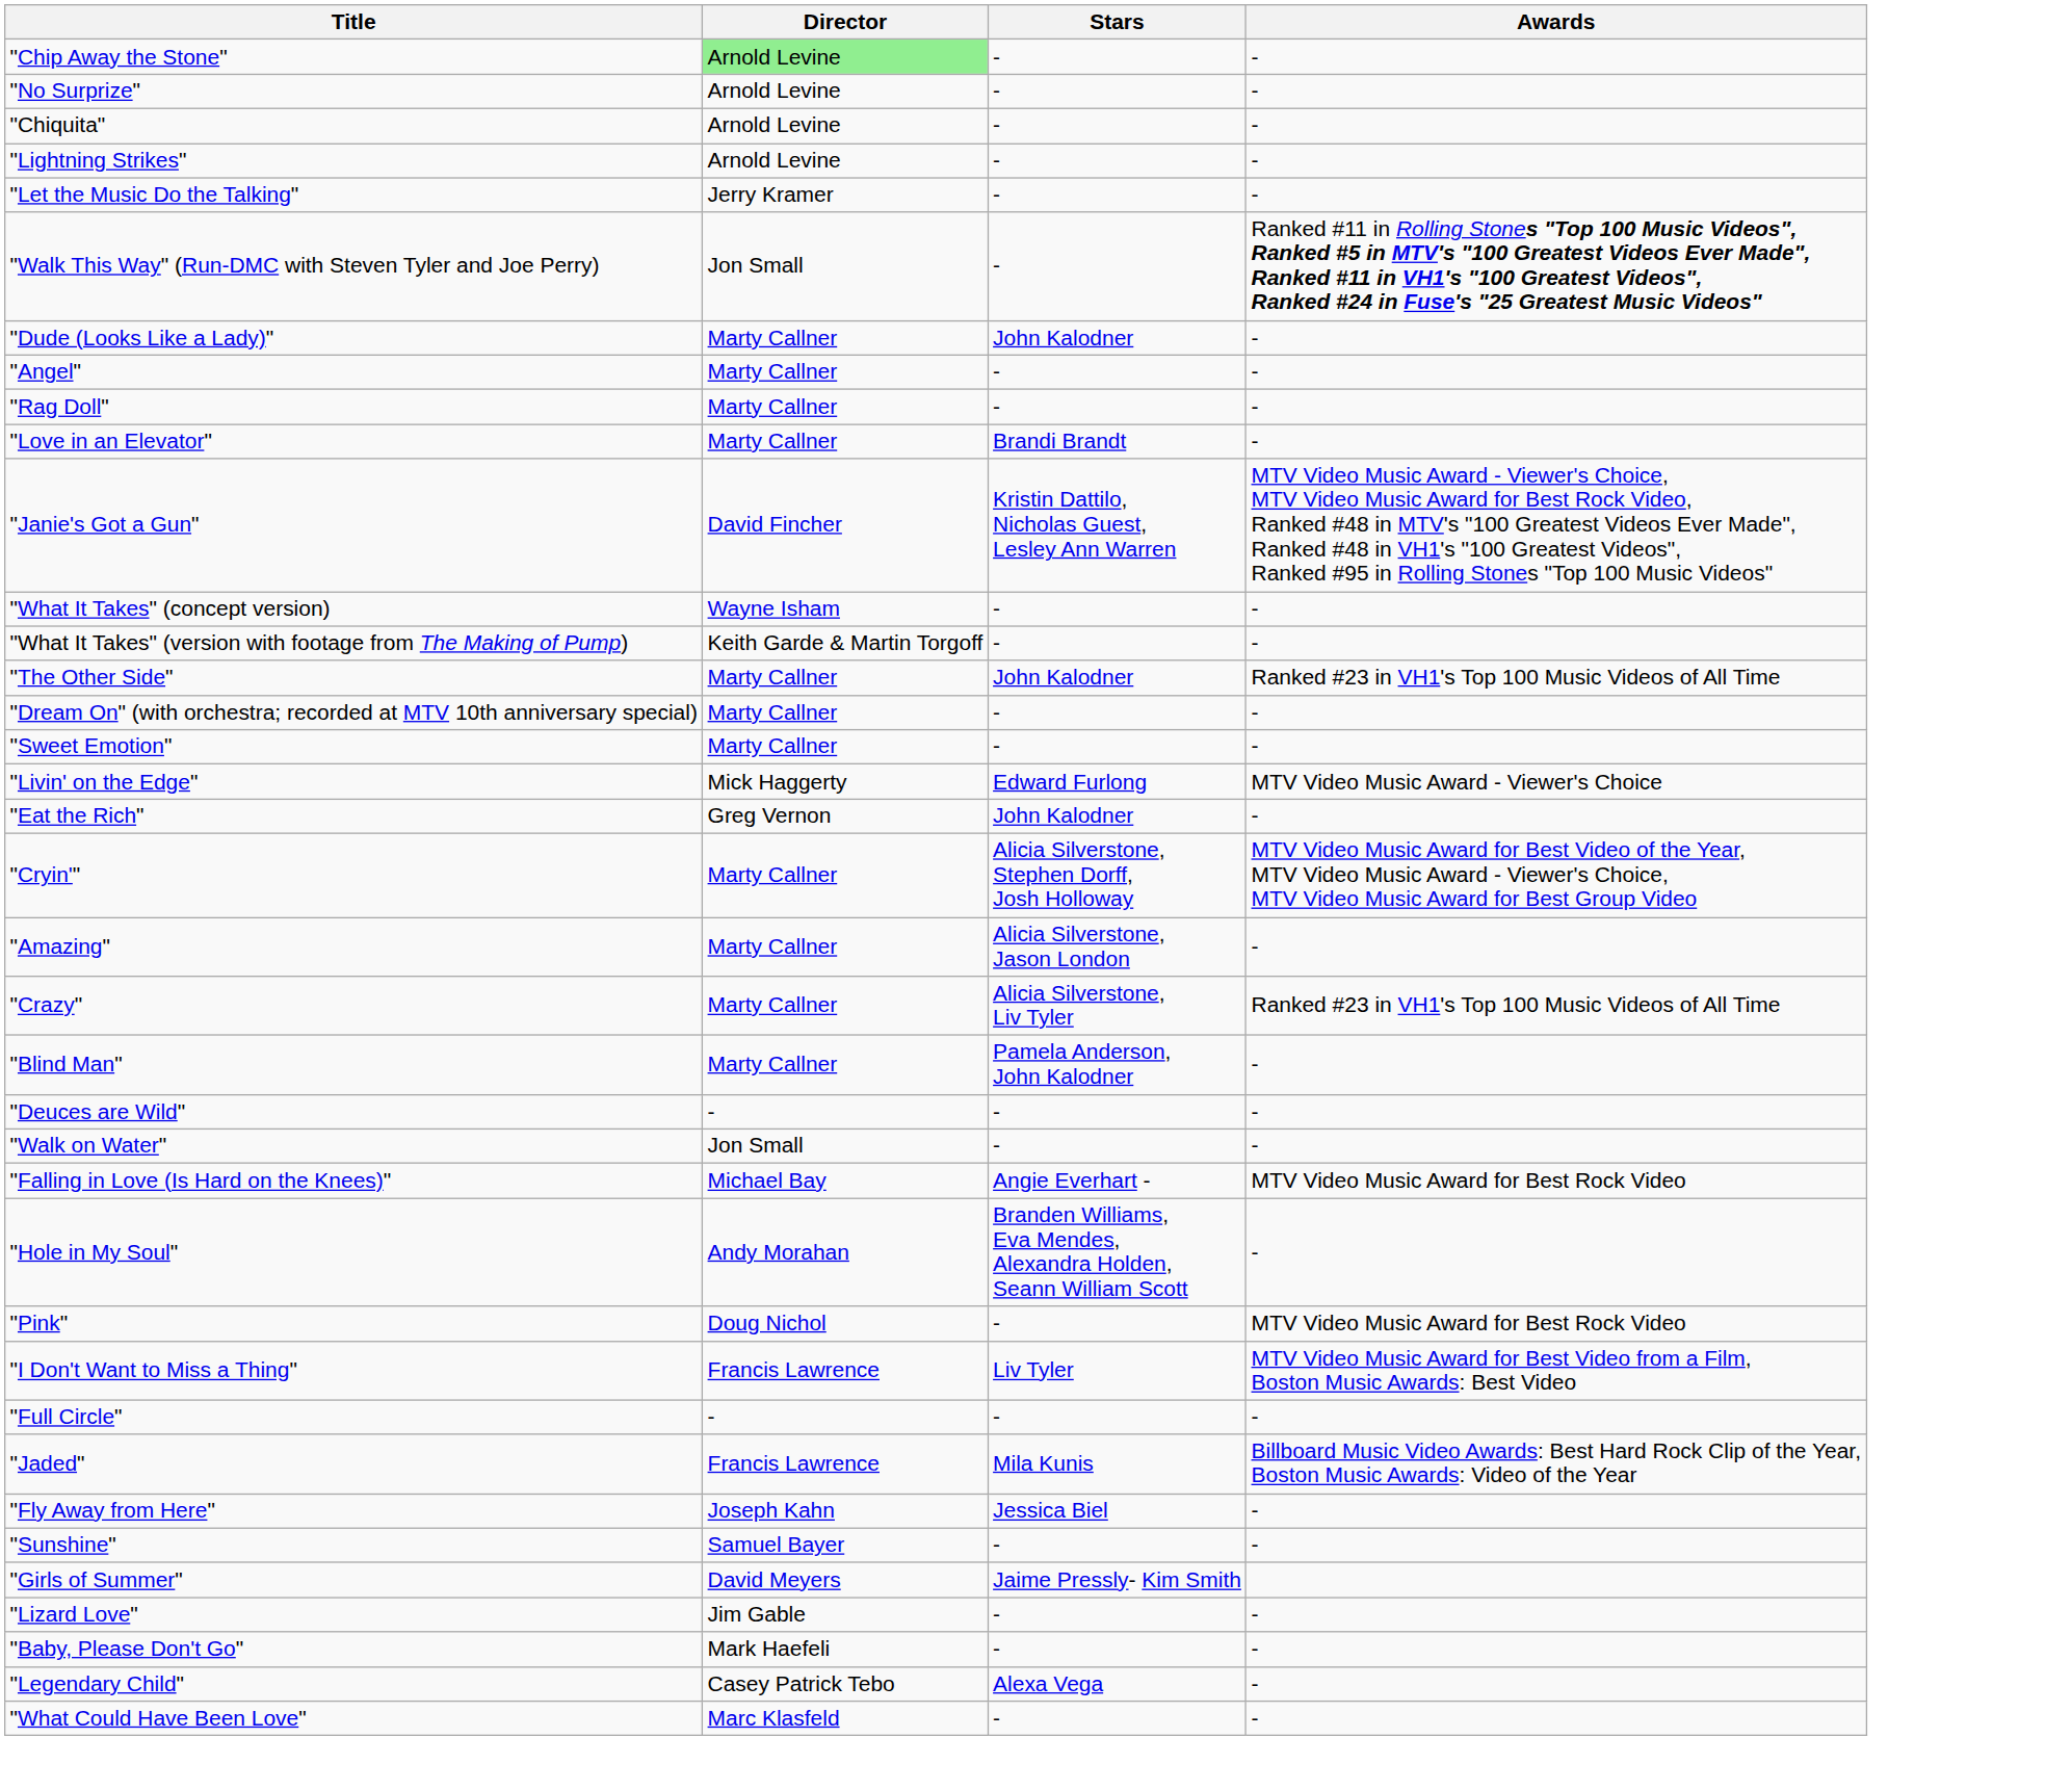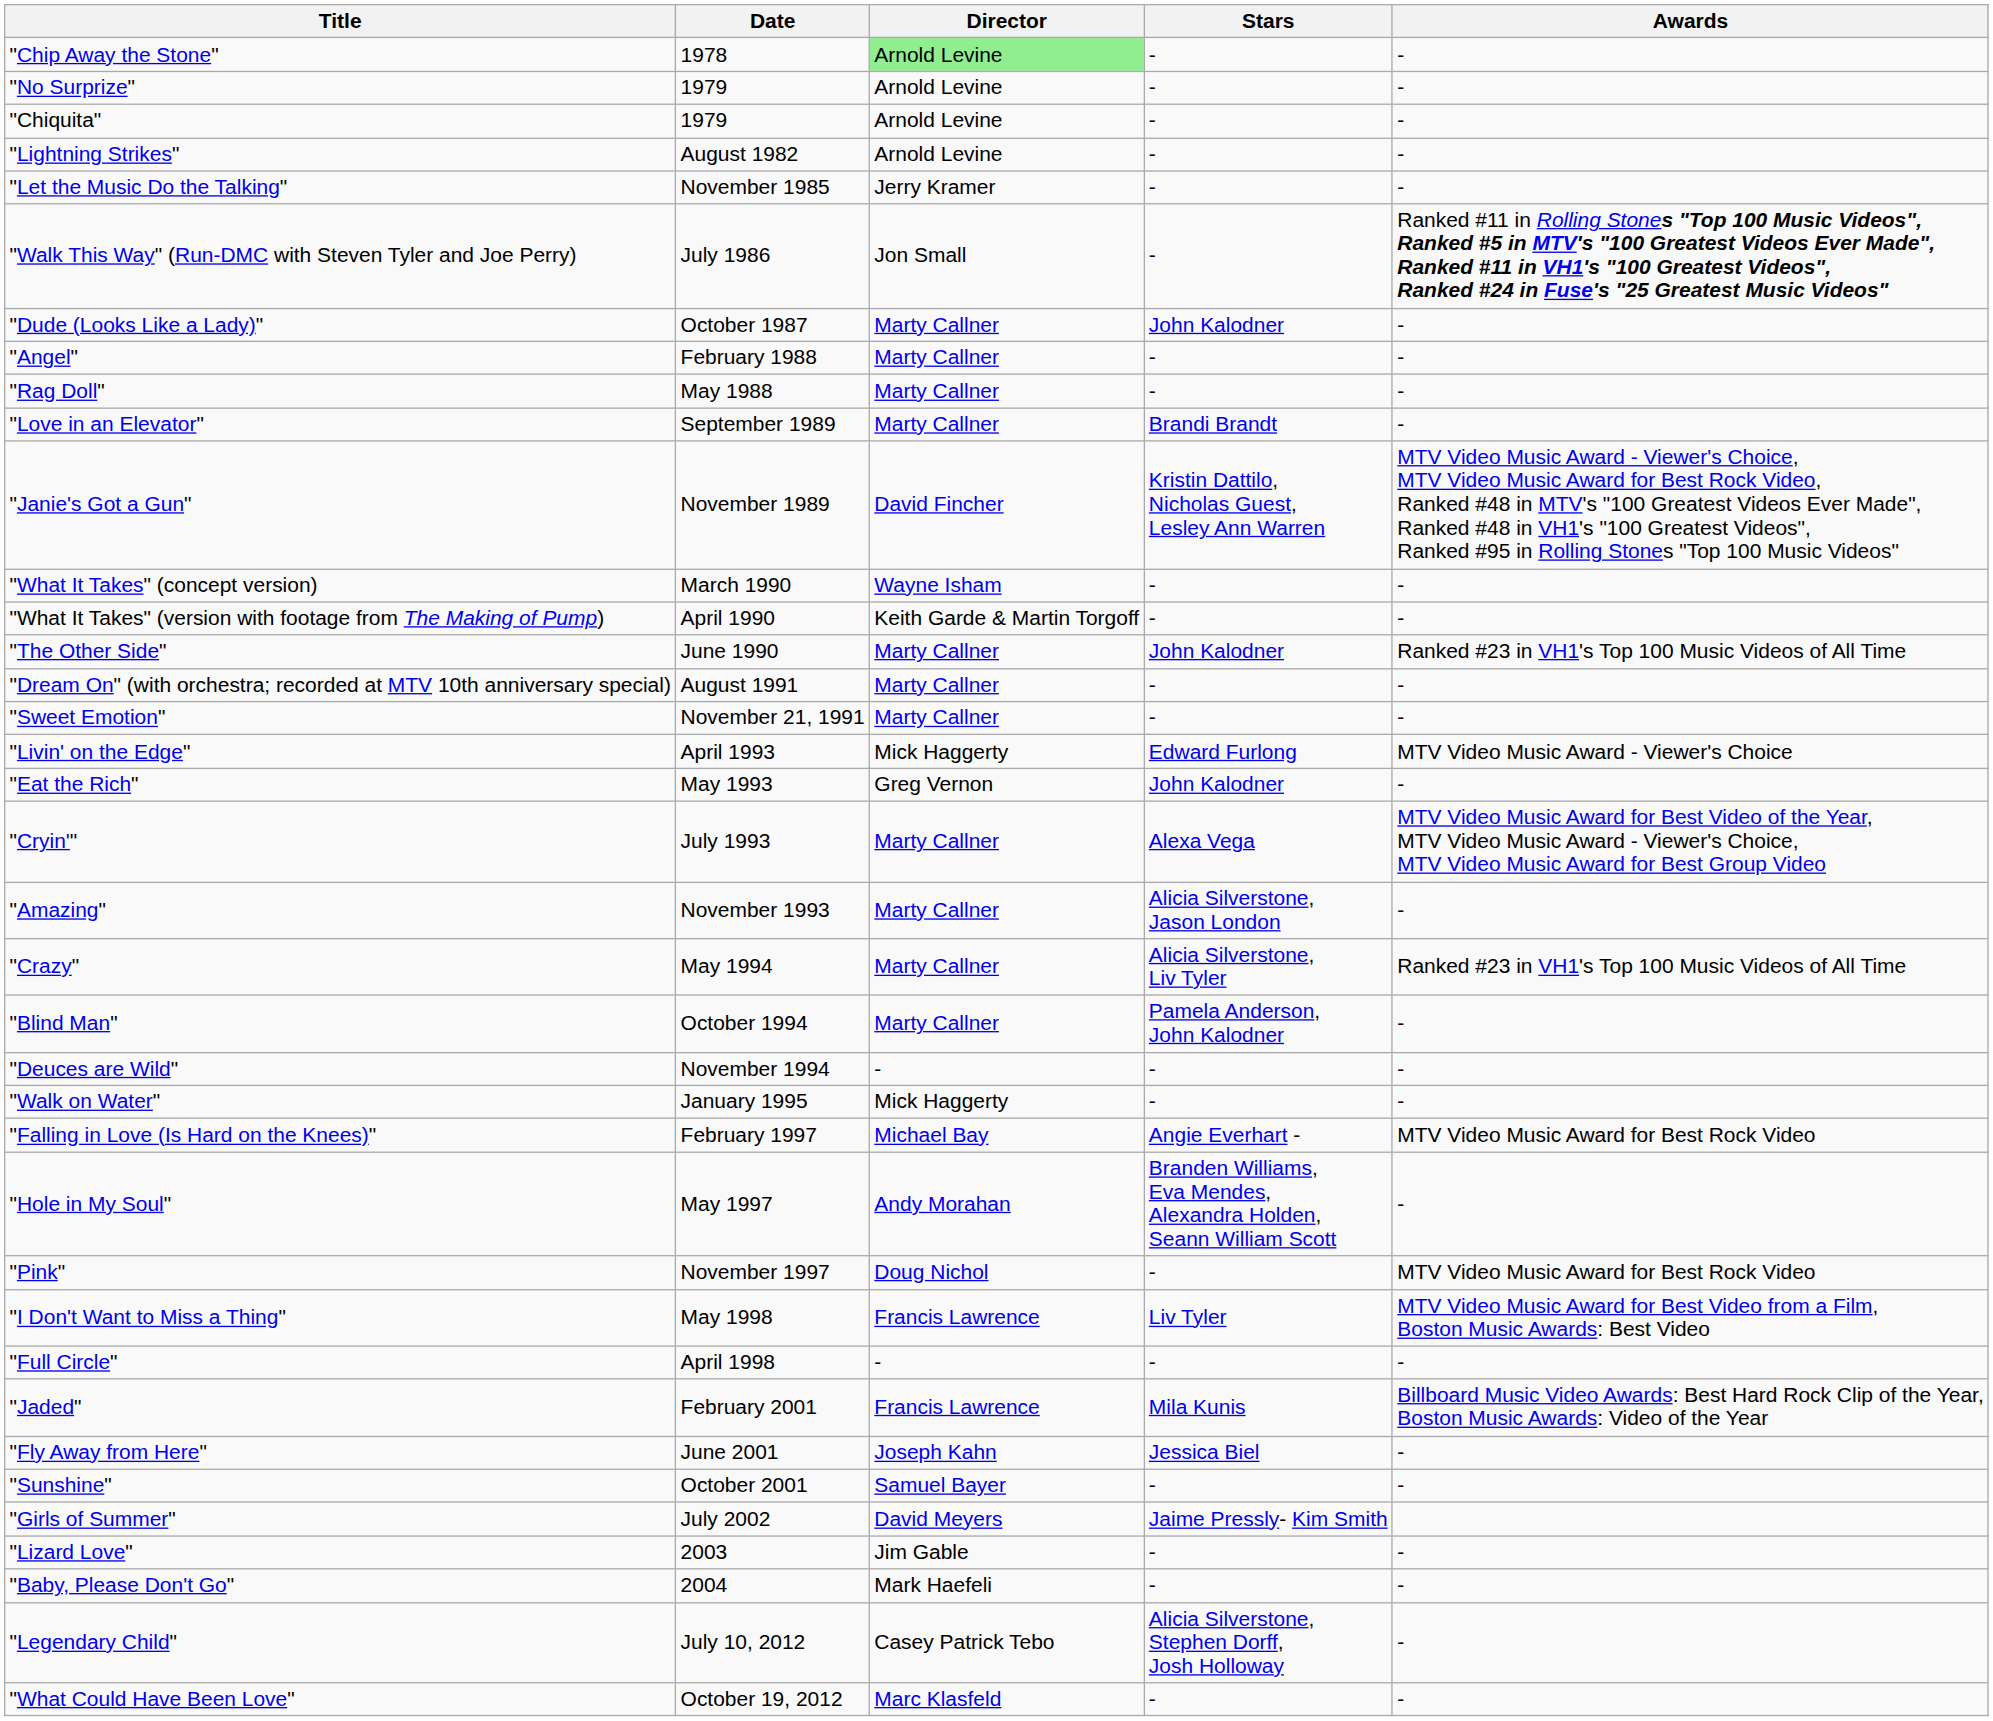 <table class="wikitable sortable">
 <tr>
 <th>Title</th>
+<th>Date</th>
 <th>Director</th>
 <th>Stars</th>
 <th>Awards</th>
 </tr>
 <tr>
 <td>"<a href='#'>Chip Away the Stone</a>"</td>
+<td>1978</td>
 <td style="background: lightgreen;">Arnold Levine</td>
 <td>-</td>
 <td>-</td>
 </tr>
 <tr>
 <td>"<a href='#'>No Surprize</a>"</td>
+<td>1979</td>
 <td>Arnold Levine</td>
 <td>-</td>
 <td>-</td>
 </tr>
 <tr>
 <td>"Chiquita"</td>
+<td>1979</td>
 <td>Arnold Levine</td>
 <td>-</td>
 <td>-</td>
 </tr>
 <tr>
 <td>"<a href='#'>Lightning Strikes</a>"</td>
+<td>August 1982</td>
 <td>Arnold Levine</td>
 <td>-</td>
 <td>-</td>
 </tr>
 <tr>
 <td>"<a href='#'>Let the Music Do the Talking</a>"</td>
+<td>November 1985</td>
 <td>Jerry Kramer</td>
 <td>-</td>
 <td>-</td>
 </tr>
 <tr>
 <td>"<a href='#'>Walk This Way</a>" (<a href='#'>Run-DMC</a> with Steven Tyler and Joe Perry)</td>
+<td>July 1986</td>
 <td>Jon Small</td>
 <td>-</td>
 <td>Ranked #11 in <em><a href='#'>Rolling Stone</a><strong>s "Top 100 Music Videos",<br>Ranked #5 in <a href='#'>MTV</a>'s "100 Greatest Videos Ever Made",<br>Ranked #11 in <a href='#'>VH1</a>'s "100 Greatest Videos",<br>Ranked #24 in <a href='#'>Fuse</a>'s "25 Greatest Music Videos"</td>
 </tr>
 <tr>
 <td>"<a href='#'>Dude (Looks Like a Lady)</a>"</td>
+<td>October 1987</td>
 <td><a href='#'>Marty Callner</a></td>
 <td><a href='#'>John Kalodner</a></td>
 <td>-</td>
 </tr>
 <tr>
 <td>"<a href='#'>Angel</a>"</td>
+<td>February 1988</td>
 <td><a href='#'>Marty Callner</a></td>
 <td>-</td>
 <td>-</td>
 </tr>
 <tr>
 <td>"<a href='#'>Rag Doll</a>"</td>
+<td>May 1988</td>
 <td><a href='#'>Marty Callner</a></td>
 <td>-</td>
 <td>-</td>
 </tr>
 <tr>
 <td>"<a href='#'>Love in an Elevator</a>"</td>
+<td>September 1989</td>
 <td><a href='#'>Marty Callner</a></td>
 <td><a href='#'>Brandi Brandt</a></td>
 <td>-</td>
 </tr>
 <tr>
 <td>"<a href='#'>Janie's Got a Gun</a>"</td>
+<td>November 1989</td>
 <td><a href='#'>David Fincher</a></td>
 <td><a href='#'>Kristin Dattilo</a>,<br><a href='#'>Nicholas Guest</a>,<br><a href='#'>Lesley Ann Warren</a></td>
 <td><a href='#'>MTV Video Music Award - Viewer's Choice</a>,<br> <a href='#'>MTV Video Music Award for Best Rock Video</a>,<br>Ranked #48 in <a href='#'>MTV</a>'s "100 Greatest Videos Ever Made",<br>Ranked #48 in <a href='#'>VH1</a>'s "100 Greatest Videos",<br>Ranked #95 in </em><a href='#'>Rolling Stone</a></strong>s "Top 100 Music Videos"</td>
 </tr>
 <tr>
 <td>"<a href='#'>What It Takes</a>" (concept version)</td>
+<td>March 1990</td>
 <td><a href='#'>Wayne Isham</a></td>
 <td>-</td>
 <td>-</td>
 </tr>
 <tr>
 <td>"What It Takes" (version with footage from <em><a href='#'>The Making of Pump</a></em>)</td>
+<td>April 1990</td>
 <td>Keith Garde & Martin Torgoff</td>
 <td>-</td>
 <td>-</td>
 </tr>
 <tr>
 <td>"<a href='#'>The Other Side</a>"</td>
+<td>June 1990</td>
 <td><a href='#'>Marty Callner</a></td>
 <td><a href='#'>John Kalodner</a></td>
 <td>Ranked #23 in <a href='#'>VH1</a>'s Top 100 Music Videos of All Time</td>
 </tr>
 <tr>
 <td>"<a href='#'>Dream On</a>" (with orchestra; recorded at <a href='#'>MTV</a> 10th anniversary special)</td>
+<td>August 1991</td>
 <td><a href='#'>Marty Callner</a></td>
 <td>-</td>
 <td>-</td>
 </tr>
 <tr>
 <td>"<a href='#'>Sweet Emotion</a>"</td>
+<td>November 21, 1991</td>
 <td><a href='#'>Marty Callner</a></td>
 <td>-</td>
 <td>-</td>
 </tr>
 <tr>
 <td>"<a href='#'>Livin' on the Edge</a>"</td>
+<td>April 1993</td>
 <td>Mick Haggerty</td>
 <td><a href='#'>Edward Furlong</a></td>
 <td>MTV Video Music Award - Viewer's Choice</td>
 </tr>
 <tr>
 <td>"<a href='#'>Eat the Rich</a>"</td>
+<td>May 1993</td>
 <td>Greg Vernon</td>
 <td><a href='#'>John Kalodner</a></td>
 <td>-</td>
 </tr>
 <tr>
 <td>"<a href='#'>Cryin'</a>"</td>
+<td>July 1993</td>
 <td><a href='#'>Marty Callner</a></td>
-<td><a href='#'>Alicia Silverstone</a>,<br> <a href='#'>Stephen Dorff</a>,<br> <a href='#'>Josh Holloway</a></td>
+<td><a href='#'>Alexa Vega</a></td>
 <td><a href='#'>MTV Video Music Award for Best Video of the Year</a>,<br>MTV Video Music Award - Viewer's Choice,<br><a href='#'>MTV Video Music Award for Best Group Video</a></td>
 </tr>
 <tr>
 <td>"<a href='#'>Amazing</a>"</td>
+<td>November 1993</td>
 <td><a href='#'>Marty Callner</a></td>
 <td><a href='#'>Alicia Silverstone</a>,<br> <a href='#'>Jason London</a></td>
 <td>-</td>
 </tr>
 <tr>
 <td>"<a href='#'>Crazy</a>"</td>
+<td>May 1994</td>
 <td><a href='#'>Marty Callner</a></td>
 <td><a href='#'>Alicia Silverstone</a>,<br> <a href='#'>Liv Tyler</a></td>
 <td>Ranked #23 in <a href='#'>VH1</a>'s Top 100 Music Videos of All Time</td>
 </tr>
 <tr>
 <td>"<a href='#'>Blind Man</a>"</td>
+<td>October 1994</td>
 <td><a href='#'>Marty Callner</a></td>
 <td><a href='#'>Pamela Anderson</a>,<br> <a href='#'>John Kalodner</a></td>
 <td>-</td>
 </tr>
 <tr>
 <td>"<a href='#'>Deuces are Wild</a>"</td>
+<td>November 1994</td>
 <td>-</td>
 <td>-</td>
 <td>-</td>
 </tr>
 <tr>
 <td>"<a href='#'>Walk on Water</a>"</td>
-<td>Jon Small</td>
+<td>January 1995</td>
+<td>Mick Haggerty</td>
 <td>-</td>
 <td>-</td>
 </tr>
 <tr>
 <td>"<a href='#'>Falling in Love (Is Hard on the Knees)</a>"</td>
+<td>February 1997</td>
 <td><a href='#'>Michael Bay</a></td>
 <td><a href='#'>Angie Everhart</a>  -</td>
 <td>MTV Video Music Award for Best Rock Video</td>
 </tr>
 <tr>
 <td>"<a href='#'>Hole in My Soul</a>"</td>
+<td>May 1997</td>
 <td><a href='#'>Andy Morahan</a></td>
 <td><a href='#'>Branden Williams</a>,<br> <a href='#'>Eva Mendes</a>,<br> <a href='#'>Alexandra Holden</a>,<br> <a href='#'>Seann William Scott</a></td>
 <td>-</td>
 </tr>
 <tr>
 <td>"<a href='#'>Pink</a>"</td>
+<td>November 1997</td>
 <td><a href='#'>Doug Nichol</a></td>
 <td>-</td>
 <td>MTV Video Music Award for Best Rock Video</td>
 </tr>
 <tr>
 <td>"<a href='#'>I Don't Want to Miss a Thing</a>"</td>
+<td>May 1998</td>
 <td><a href='#'>Francis Lawrence</a></td>
 <td><a href='#'>Liv Tyler</a></td>
 <td><a href='#'>MTV Video Music Award for Best Video from a Film</a>,<br> <a href='#'>Boston Music Awards</a>: Best Video</td>
 </tr>
 <tr>
 <td>"<a href='#'>Full Circle</a>"</td>
+<td>April 1998</td>
 <td>-</td>
 <td>-</td>
 <td>-</td>
 </tr>
 <tr>
 <td>"<a href='#'>Jaded</a>"</td>
+<td>February 2001</td>
 <td><a href='#'>Francis Lawrence</a></td>
 <td><a href='#'>Mila Kunis</a></td>
 <td><a href='#'>Billboard Music Video Awards</a>: Best Hard Rock Clip of the Year,<br><a href='#'>Boston Music Awards</a>: Video of the Year</td>
 </tr>
 <tr>
 <td>"<a href='#'>Fly Away from Here</a>"</td>
+<td>June 2001</td>
 <td><a href='#'>Joseph Kahn</a></td>
 <td><a href='#'>Jessica Biel</a></td>
 <td>-</td>
 </tr>
 <tr>
 <td>"<a href='#'>Sunshine</a>"</td>
+<td>October 2001</td>
 <td><a href='#'>Samuel Bayer</a></td>
 <td>-</td>
 <td>-</td>
 </tr>
 <tr>
 <td>"<a href='#'>Girls of Summer</a>"</td>
+<td>July 2002</td>
 <td><a href='#'>David Meyers</a></td>
 <td><a href='#'>Jaime Pressly</a>- <a href='#'>Kim Smith</a></td>
 <td></td>
 </tr>
 <tr>
 <td>"<a href='#'>Lizard Love</a>"</td>
+<td>2003</td>
 <td>Jim Gable</td>
 <td>-</td>
 <td>-</td>
 </tr>
 <tr>
 <td>"<a href='#'>Baby, Please Don't Go</a>"</td>
+<td>2004</td>
 <td>Mark Haefeli</td>
 <td>-</td>
 <td>-</td>
 </tr>
 <tr>
 <td>"<a href='#'>Legendary Child</a>"</td>
+<td>July 10, 2012</td>
 <td>Casey Patrick Tebo</td>
-<td><a href='#'>Alexa Vega</a></td>
+<td><a href='#'>Alicia Silverstone</a>,<br> <a href='#'>Stephen Dorff</a>,<br> <a href='#'>Josh Holloway</a></td>
 <td>-</td>
 </tr>
 <tr>
 <td>"<a href='#'>What Could Have Been Love</a>"</td>
+<td>October 19, 2012</td>
 <td><a href='#'>Marc Klasfeld</a></td>
 <td>-</td>
 <td>-</td>
 </tr>
 </table>
